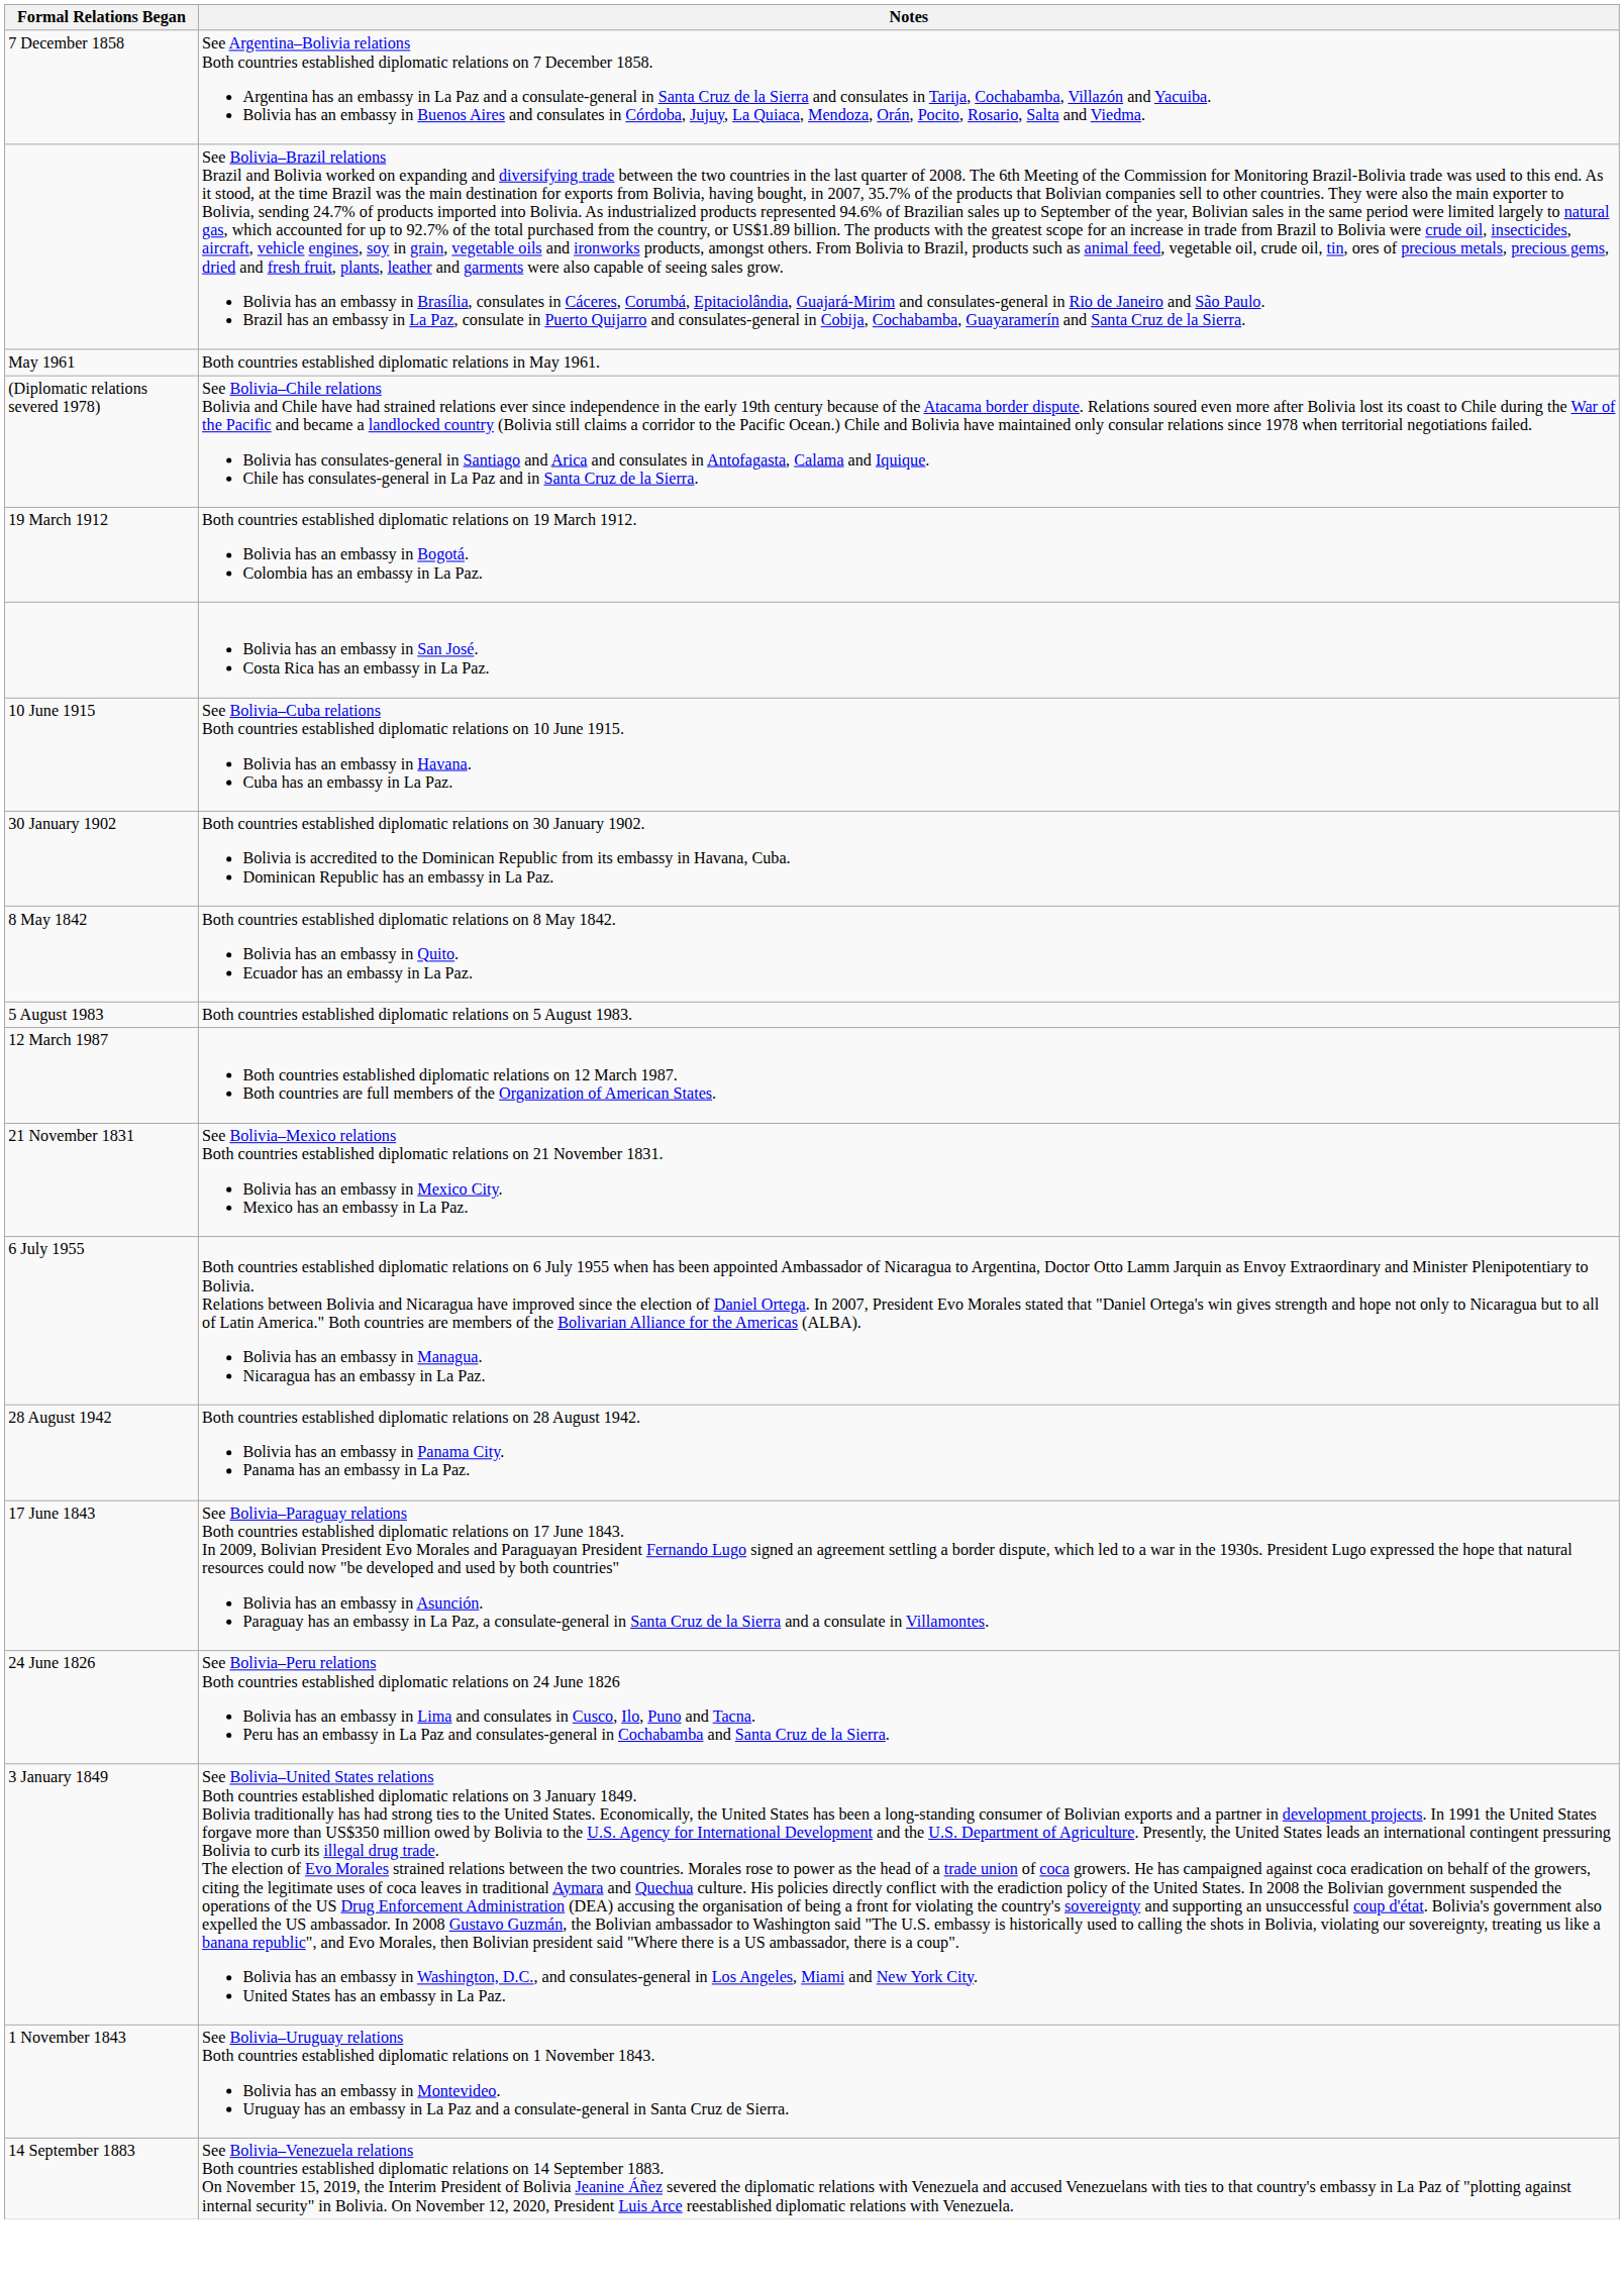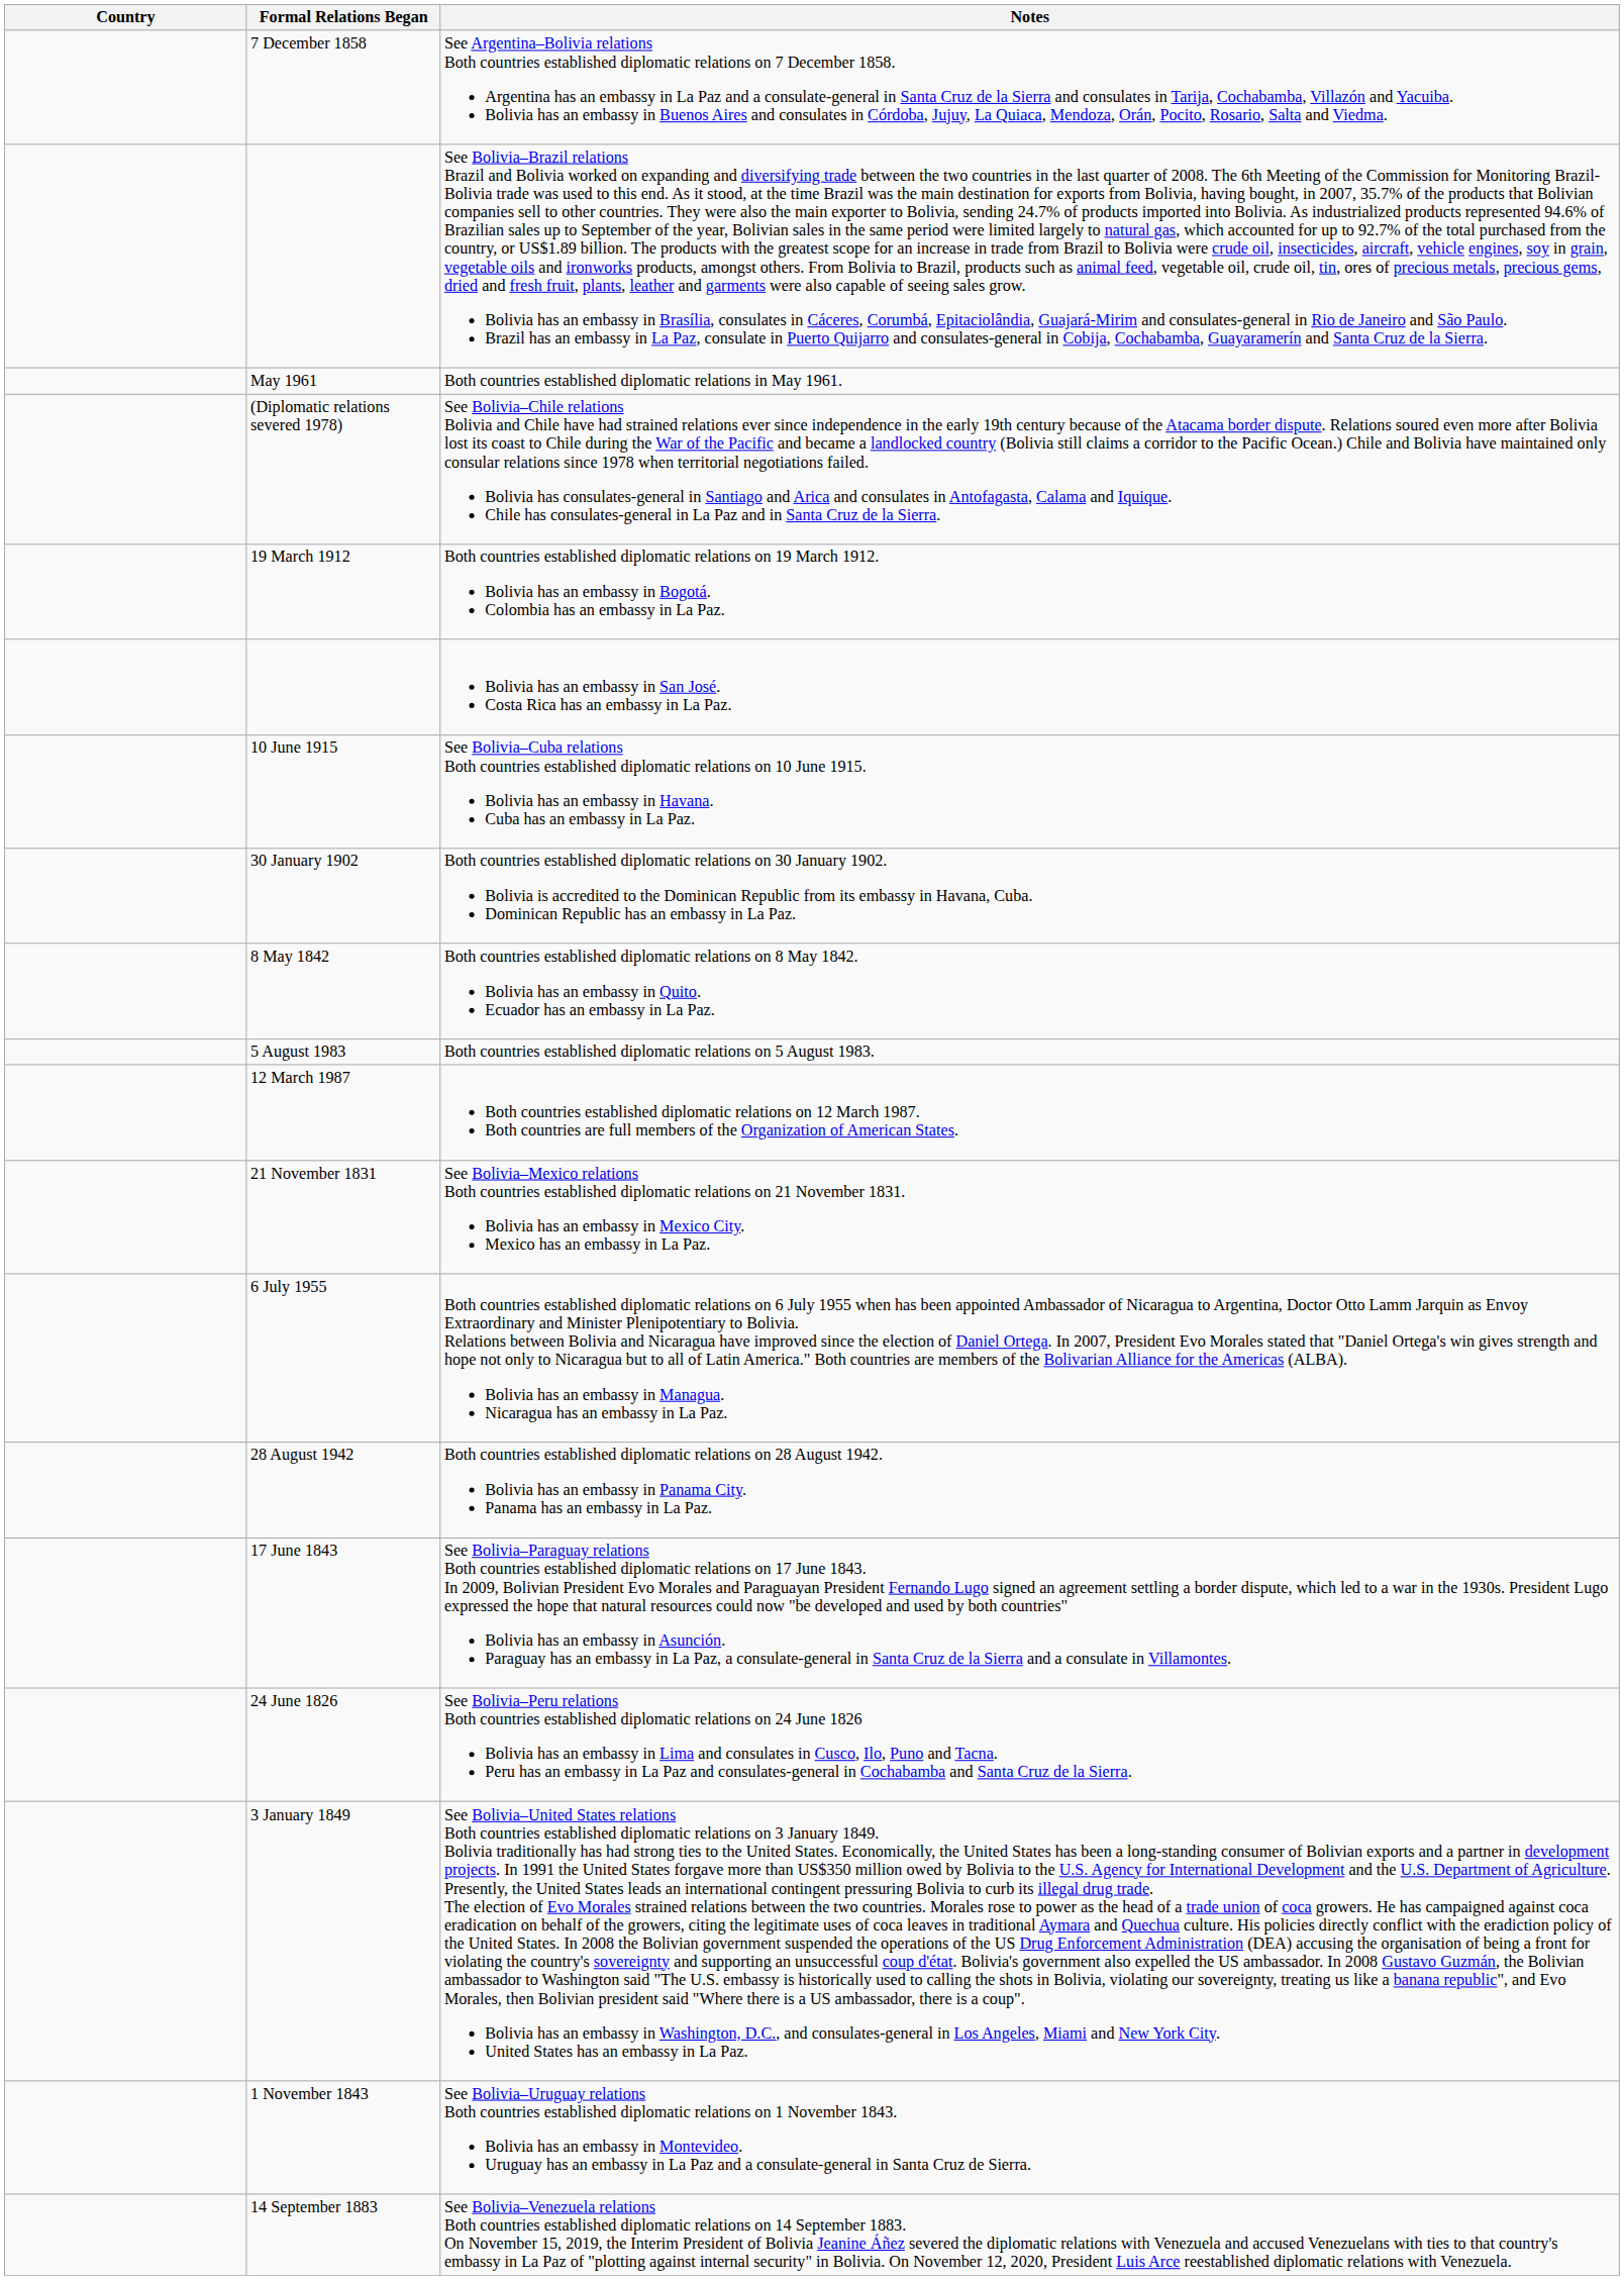 <table class="wikitable sortable" style="width:100%; margin:auto;">
 <tr>
+<th style="width:15%;">Country</th>
 <th style="width:12%;">Formal Relations Began</th>
 <th>Notes</th>
 </tr>
 <tr valign="top">
+<td></td>
 <td>7 December 1858</td>
 <td>See <a href='#'>Argentina–Bolivia relations</a><br>Both countries established diplomatic relations on 7 December 1858.<ul><li>Argentina has an embassy in La Paz and a consulate-general in <a href='#'>Santa Cruz de la Sierra</a> and consulates in <a href='#'>Tarija</a>, <a href='#'>Cochabamba</a>, <a href='#'>Villazón</a> and <a href='#'>Yacuiba</a>.</li><li>Bolivia has an embassy in <a href='#'>Buenos Aires</a> and consulates in <a href='#'>Córdoba</a>, <a href='#'>Jujuy</a>, <a href='#'>La Quiaca</a>, <a href='#'>Mendoza</a>, <a href='#'>Orán</a>, <a href='#'>Pocito</a>, <a href='#'>Rosario</a>, <a href='#'>Salta</a> and <a href='#'>Viedma</a>.</li></ul></td>
 </tr>
 <tr valign="top">
 <td></td>
+<td></td>
 <td>See <a href='#'>Bolivia–Brazil relations</a><br>Brazil and Bolivia worked on expanding and <a href='#'>diversifying trade</a> between the two countries in the last quarter of 2008. The 6th Meeting of the Commission for Monitoring Brazil-Bolivia trade was used to this end. As it stood, at the time Brazil was the main destination for exports from Bolivia, having bought, in 2007, 35.7% of the products that Bolivian companies sell to other countries. They were also the main exporter to Bolivia, sending 24.7% of products imported into Bolivia. As industrialized products represented 94.6% of Brazilian sales up to September of the year, Bolivian sales in the same period were limited largely to <a href='#'>natural gas</a>, which accounted for up to 92.7% of the total purchased from the country, or US$1.89 billion. The products with the greatest scope for an increase in trade from Brazil to Bolivia were <a href='#'>crude oil</a>, <a href='#'>insecticides</a>, <a href='#'>aircraft</a>, <a href='#'>vehicle</a> <a href='#'>engines</a>, <a href='#'>soy</a> in <a href='#'>grain</a>, <a href='#'>vegetable oils</a> and <a href='#'>ironworks</a> products, amongst others. From Bolivia to Brazil, products such as <a href='#'>animal feed</a>, vegetable oil, crude oil, <a href='#'>tin</a>, ores of <a href='#'>precious metals</a>, <a href='#'>precious gems</a>, <a href='#'>dried</a> and <a href='#'>fresh fruit</a>, <a href='#'>plants</a>, <a href='#'>leather</a> and <a href='#'>garments</a> were also capable of seeing sales grow.<ul><li>Bolivia has an embassy in <a href='#'>Brasília</a>, consulates in <a href='#'>Cáceres</a>, <a href='#'>Corumbá</a>, <a href='#'>Epitaciolândia</a>, <a href='#'>Guajará-Mirim</a> and consulates-general in <a href='#'>Rio de Janeiro</a> and <a href='#'>São Paulo</a>.</li><li>Brazil has an embassy in <a href='#'>La Paz</a>, consulate in <a href='#'>Puerto Quijarro</a> and consulates-general in <a href='#'>Cobija</a>, <a href='#'>Cochabamba</a>, <a href='#'>Guayaramerín</a> and <a href='#'>Santa Cruz de la Sierra</a>.</li></ul></td>
 </tr>
 <tr>
+<td></td>
 <td>May 1961</td>
 <td>Both countries established diplomatic relations in May 1961.</td>
 </tr>
 <tr valign="top">
+<td></td>
 <td>(Diplomatic relations severed 1978)</td>
 <td>See <a href='#'>Bolivia–Chile relations</a><br>Bolivia and Chile have had strained relations ever since independence in the early 19th century because of the <a href='#'>Atacama border dispute</a>. Relations soured even more after Bolivia lost its coast to Chile during the <a href='#'>War of the Pacific</a> and became a <a href='#'>landlocked country</a> (Bolivia still claims a corridor to the Pacific Ocean.) Chile and Bolivia have maintained only consular relations since 1978 when territorial negotiations failed.<ul><li>Bolivia has consulates-general in <a href='#'>Santiago</a> and <a href='#'>Arica</a> and consulates in <a href='#'>Antofagasta</a>, <a href='#'>Calama</a> and <a href='#'>Iquique</a>.</li><li>Chile has consulates-general in La Paz and in <a href='#'>Santa Cruz de la Sierra</a>.</li></ul></td>
 </tr>
 <tr valign="top">
+<td></td>
 <td>19 March 1912</td>
 <td>Both countries established diplomatic relations on 19 March 1912.<br><ul><li>Bolivia has an embassy in <a href='#'>Bogotá</a>.</li><li>Colombia has an embassy in La Paz.</li></ul></td>
 </tr>
 <tr valign="top">
 <td></td>
+<td></td>
 <td><br><ul><li>Bolivia has an embassy in <a href='#'>San José</a>.</li><li>Costa Rica has an embassy in La Paz.</li></ul></td>
 </tr>
 <tr valign="top">
+<td></td>
 <td>10 June 1915</td>
 <td>See <a href='#'>Bolivia–Cuba relations</a><br>Both countries established diplomatic relations on 10 June 1915.<ul><li>Bolivia has an embassy in <a href='#'>Havana</a>.</li><li>Cuba has an embassy in La Paz.</li></ul></td>
 </tr>
 <tr valign="top">
+<td></td>
 <td>30 January 1902</td>
 <td>Both countries established diplomatic relations on 30 January 1902.<br><ul><li>Bolivia is accredited to the Dominican Republic from its embassy in Havana, Cuba.</li><li>Dominican Republic has an embassy in La Paz.</li></ul></td>
 </tr>
 <tr valign="top">
+<td></td>
 <td>8 May 1842</td>
 <td>Both countries established diplomatic relations on 8 May 1842.<br><ul><li>Bolivia has an embassy in <a href='#'>Quito</a>.</li><li>Ecuador has an embassy in La Paz.</li></ul></td>
 </tr>
 <tr>
+<td></td>
 <td>5 August 1983</td>
 <td>Both countries established diplomatic relations on 5 August 1983.</td>
 </tr>
 <tr valign="top">
+<td></td>
 <td>12 March 1987</td>
 <td><br><ul><li>Both countries established diplomatic relations on 12 March 1987.</li><li>Both countries are full members of the <a href='#'>Organization of American States</a>.</li></ul></td>
 </tr>
 <tr valign="top">
+<td></td>
 <td>21 November 1831</td>
 <td>See <a href='#'>Bolivia–Mexico relations</a><br>Both countries established diplomatic relations on 21 November 1831.<ul><li>Bolivia has an embassy in <a href='#'>Mexico City</a>.</li><li>Mexico has an embassy in La Paz.</li></ul></td>
 </tr>
 <tr valign="top">
+<td></td>
 <td>6 July 1955</td>
 <td><br>Both countries established diplomatic relations on 6 July 1955 when has been appointed Ambassador of Nicaragua to Argentina, Doctor Otto Lamm Jarquin as Envoy Extraordinary and Minister Plenipotentiary to Bolivia.<br>Relations between Bolivia and Nicaragua have improved since the election of <a href='#'>Daniel Ortega</a>. In 2007, President Evo Morales stated that "Daniel Ortega's win gives strength and hope not only to Nicaragua but to all of Latin America." Both countries are members of the <a href='#'>Bolivarian Alliance for the Americas</a> (ALBA).<ul><li>Bolivia has an embassy in <a href='#'>Managua</a>.</li><li>Nicaragua has an embassy in La Paz.</li></ul></td>
 </tr>
 <tr valign="top">
+<td></td>
 <td>28 August 1942</td>
 <td>Both countries established diplomatic relations on 28 August 1942.<br><ul><li>Bolivia has an embassy in <a href='#'>Panama City</a>.</li><li>Panama has an embassy in La Paz.</li></ul></td>
 </tr>
 <tr valign="top">
+<td></td>
 <td>17 June 1843</td>
 <td>See <a href='#'>Bolivia–Paraguay relations</a><br>Both countries established diplomatic relations on 17 June 1843.<br>In 2009, Bolivian President Evo Morales and Paraguayan President <a href='#'>Fernando Lugo</a> signed an agreement settling a border dispute, which led to a war in the 1930s. President Lugo expressed the hope that natural resources could now "be developed and used by both countries" <ul><li>Bolivia has an embassy in <a href='#'>Asunción</a>.</li><li>Paraguay has an embassy in La Paz, a consulate-general in <a href='#'>Santa Cruz de la Sierra</a> and a consulate in <a href='#'>Villamontes</a>.</li></ul></td>
 </tr>
 <tr valign="top">
+<td></td>
 <td>24 June 1826</td>
 <td>See <a href='#'>Bolivia–Peru relations</a><br>Both countries established diplomatic relations on 24 June 1826<ul><li>Bolivia has an embassy in <a href='#'>Lima</a> and consulates in <a href='#'>Cusco</a>, <a href='#'>Ilo</a>, <a href='#'>Puno</a> and <a href='#'>Tacna</a>.</li><li>Peru has an embassy in La Paz and consulates-general in <a href='#'>Cochabamba</a> and <a href='#'>Santa Cruz de la Sierra</a>.</li></ul></td>
 </tr>
 <tr valign="top">
+<td></td>
 <td>3 January 1849</td>
 <td>See <a href='#'>Bolivia–United States relations</a><br>Both countries established diplomatic relations on 3 January 1849.<br>Bolivia traditionally has had strong ties to the United States. Economically, the United States has been a long-standing consumer of Bolivian exports and a partner in <a href='#'>development projects</a>. In 1991 the United States forgave more than US$350 million owed by Bolivia to the <a href='#'>U.S. Agency for International Development</a> and the <a href='#'>U.S. Department of Agriculture</a>. Presently, the United States leads an international contingent pressuring Bolivia to curb its <a href='#'>illegal drug trade</a>.<br>The election of <a href='#'>Evo Morales</a> strained relations between the two countries. Morales rose to power as the head of a <a href='#'>trade union</a> of <a href='#'>coca</a> growers.  He has campaigned against coca eradication on behalf of the growers, citing the legitimate uses of coca leaves in traditional <a href='#'>Aymara</a> and <a href='#'>Quechua</a> culture.  His policies directly conflict with the eradiction policy of the United States. In 2008 the Bolivian government suspended the operations of the US <a href='#'>Drug Enforcement Administration</a> (DEA) accusing the organisation of being a front for violating the country's <a href='#'>sovereignty</a> and supporting an unsuccessful <a href='#'>coup d'état</a>. Bolivia's government also expelled the US ambassador. In 2008 <a href='#'>Gustavo Guzmán</a>, the Bolivian ambassador to Washington said "The U.S. embassy is historically used to calling the shots in Bolivia, violating our sovereignty, treating us like a <a href='#'>banana republic</a>", and Evo Morales, then Bolivian president said "Where there is a US ambassador, there is a coup".<ul><li>Bolivia has an embassy in <a href='#'>Washington, D.C.</a>, and consulates-general in <a href='#'>Los Angeles</a>, <a href='#'>Miami</a> and <a href='#'>New York City</a>.</li><li>United States has an embassy in La Paz.</li></ul></td>
 </tr>
 <tr valign="top">
+<td></td>
 <td>1 November 1843</td>
 <td>See <a href='#'>Bolivia–Uruguay relations</a><br>Both countries established diplomatic relations on 1 November 1843.<ul><li>Bolivia has an embassy in <a href='#'>Montevideo</a>.</li><li>Uruguay has an embassy in La Paz and a consulate-general in Santa Cruz de Sierra.</li></ul></td>
 </tr>
 <tr valign="top">
+<td></td>
 <td>14 September 1883</td>
 <td>See <a href='#'>Bolivia–Venezuela relations</a><br>Both countries established diplomatic relations on 14 September 1883.<br>On November 15, 2019, the Interim President of Bolivia <a href='#'>Jeanine Áñez</a> severed the diplomatic relations with Venezuela and accused Venezuelans with ties to that country's embassy in La Paz of "plotting against internal security" in Bolivia. On November 12, 2020, President <a href='#'>Luis Arce</a> reestablished diplomatic relations with Venezuela.</td>
 </tr>
 </table>
